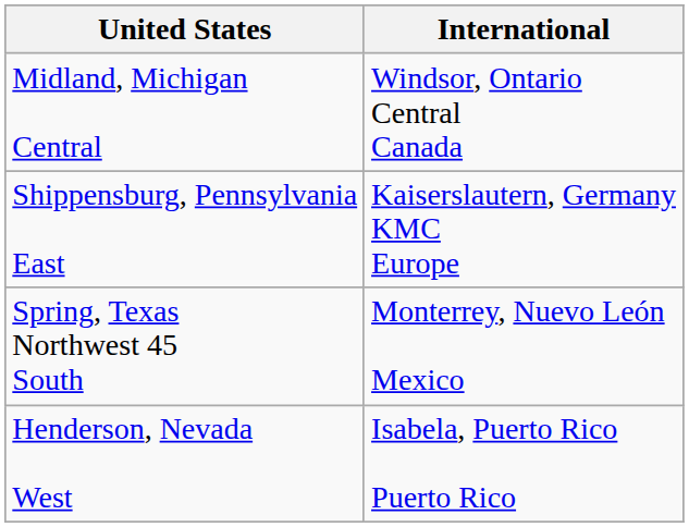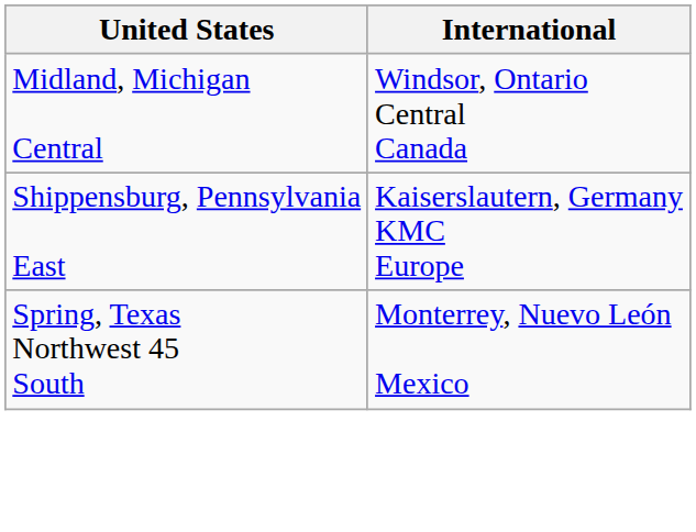 <table class="wikitable">
 <tr>
 <th>United States</th>
 <th>International</th>
 </tr>
 <tr>
 <td> <a href='#'>Midland</a>, <a href='#'>Michigan</a><br><br><a href='#'>Central</a></td>
 <td> <a href='#'>Windsor</a>, <a href='#'>Ontario</a><br>Central<br><a href='#'>Canada</a></td>
 </tr>
 <tr>
 <td> <a href='#'>Shippensburg</a>, <a href='#'>Pennsylvania</a><br><br><a href='#'>East</a></td>
 <td> <a href='#'>Kaiserslautern</a>, <a href='#'>Germany</a><br><a href='#'>KMC</a><br><a href='#'>Europe</a></td>
 </tr>
 <tr>
 <td> <a href='#'>Spring</a>, <a href='#'>Texas</a><br>Northwest 45<br><a href='#'>South</a></td>
 <td> <a href='#'>Monterrey</a>, <a href='#'>Nuevo León</a><br><br><a href='#'>Mexico</a></td>
 </tr>
-<tr>
-<td> <a href='#'>Henderson</a>, <a href='#'>Nevada</a><br><br><a href='#'>West</a></td>
-<td> <a href='#'>Isabela</a>, <a href='#'>Puerto Rico</a><br><br><a href='#'>Puerto Rico</a></td>
-</tr>
 </table>
